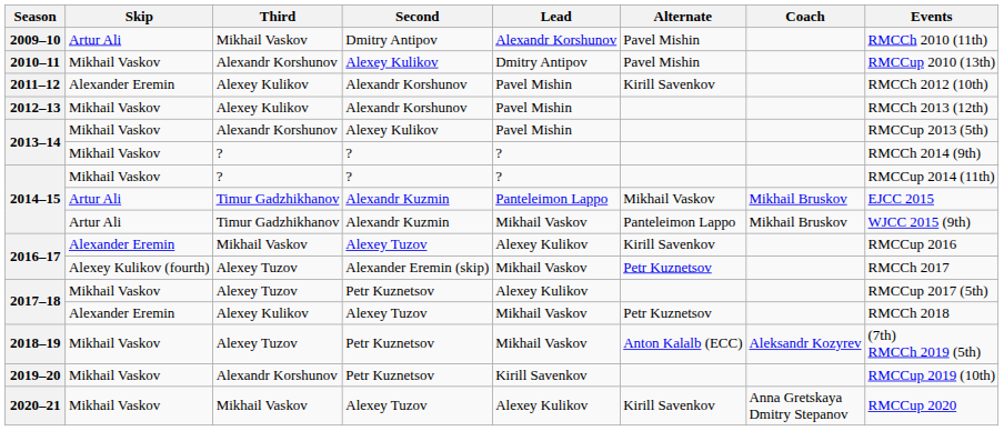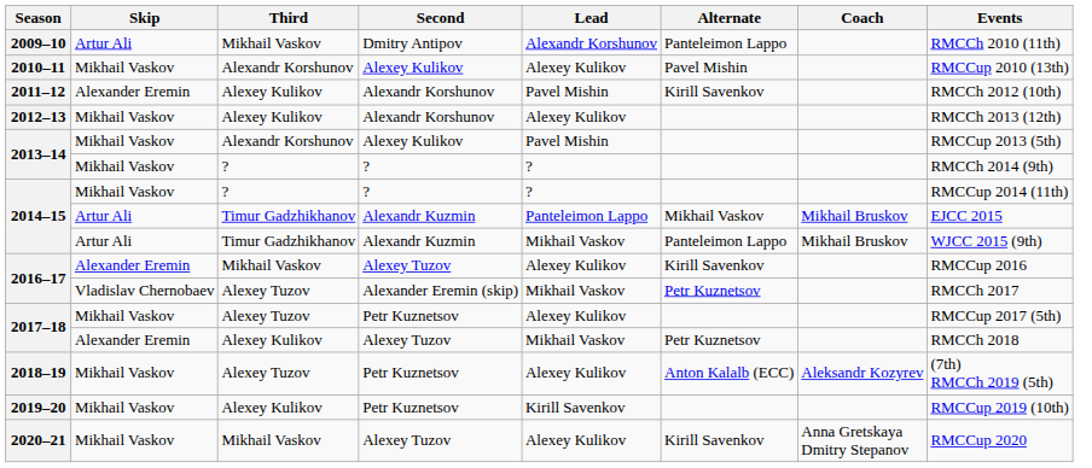 <table class="wikitable">
 <tr>
 <th scope="col" width=60>Season</th>
 <th scope="col">Skip</th>
 <th scope="col">Third</th>
 <th scope="col">Second</th>
 <th scope="col">Lead</th>
 <th scope="col">Alternate</th>
 <th scope="col">Coach</th>
 <th scope="col">Events</th>
 </tr>
 <tr>
 <th scope="row">2009–10</th>
 <td><a href='#'>Artur Ali</a></td>
 <td>Mikhail Vaskov</td>
 <td>Dmitry Antipov</td>
 <td><a href='#'>Alexandr Korshunov</a></td>
-<td>Pavel Mishin</td>
+<td>Panteleimon Lappo</td>
 <td></td>
 <td><a href='#'>RMCCh</a> 2010 (11th)</td>
 </tr>
 <tr>
 <th scope="row">2010–11</th>
 <td>Mikhail Vaskov</td>
 <td>Alexandr Korshunov</td>
 <td><a href='#'>Alexey Kulikov</a></td>
-<td>Dmitry Antipov</td>
+<td>Alexey Kulikov</td>
 <td>Pavel Mishin</td>
 <td></td>
 <td><a href='#'>RMCCup</a> 2010 (13th)</td>
 </tr>
 <tr>
 <th scope="row">2011–12</th>
 <td>Alexander Eremin</td>
 <td>Alexey Kulikov</td>
 <td>Alexandr Korshunov</td>
 <td>Pavel Mishin</td>
 <td>Kirill Savenkov</td>
 <td></td>
 <td>RMCCh 2012 (10th)</td>
 </tr>
 <tr>
 <th scope="row">2012–13</th>
 <td>Mikhail Vaskov</td>
 <td>Alexey Kulikov</td>
 <td>Alexandr Korshunov</td>
-<td>Pavel Mishin</td>
+<td>Alexey Kulikov</td>
 <td></td>
 <td></td>
 <td>RMCCh 2013 (12th)</td>
 </tr>
 <tr>
 <th scope="row" rowspan=2>2013–14</th>
 <td>Mikhail Vaskov</td>
 <td>Alexandr Korshunov</td>
 <td>Alexey Kulikov</td>
 <td>Pavel Mishin</td>
 <td></td>
 <td></td>
 <td>RMCCup 2013 (5th)</td>
 </tr>
 <tr>
 <td>Mikhail Vaskov</td>
 <td>?</td>
 <td>?</td>
 <td>?</td>
 <td></td>
 <td></td>
 <td>RMCCh 2014 (9th)</td>
 </tr>
 <tr>
 <th scope="row" rowspan=3>2014–15</th>
 <td>Mikhail Vaskov</td>
 <td>?</td>
 <td>?</td>
 <td>?</td>
 <td></td>
 <td></td>
 <td>RMCCup 2014 (11th)</td>
 </tr>
 <tr>
 <td><a href='#'>Artur Ali</a></td>
 <td><a href='#'>Timur Gadzhikhanov</a></td>
 <td><a href='#'>Alexandr Kuzmin</a></td>
 <td><a href='#'>Panteleimon Lappo</a></td>
 <td>Mikhail Vaskov</td>
 <td><a href='#'>Mikhail Bruskov</a></td>
 <td><a href='#'>EJCC 2015</a> </td>
 </tr>
 <tr>
 <td>Artur Ali</td>
 <td>Timur Gadzhikhanov</td>
 <td>Alexandr Kuzmin</td>
 <td>Mikhail Vaskov</td>
 <td>Panteleimon Lappo</td>
 <td>Mikhail Bruskov</td>
 <td><a href='#'>WJCC 2015</a> (9th)</td>
 </tr>
 <tr>
 <th scope="row" rowspan=2>2016–17</th>
 <td><a href='#'>Alexander Eremin</a></td>
 <td>Mikhail Vaskov</td>
 <td><a href='#'>Alexey Tuzov</a></td>
 <td>Alexey Kulikov</td>
 <td>Kirill Savenkov</td>
 <td></td>
 <td>RMCCup 2016 </td>
 </tr>
 <tr>
-<td>Alexey Kulikov (fourth)</td>
+<td>Vladislav Chernobaev</td>
 <td>Alexey Tuzov</td>
 <td>Alexander Eremin (skip)</td>
 <td>Mikhail Vaskov</td>
 <td><a href='#'>Petr Kuznetsov</a></td>
 <td></td>
 <td>RMCCh 2017 </td>
 </tr>
 <tr>
 <th scope="row" rowspan=2>2017–18</th>
 <td>Mikhail Vaskov</td>
 <td>Alexey Tuzov</td>
 <td>Petr Kuznetsov</td>
 <td>Alexey Kulikov</td>
 <td></td>
 <td></td>
 <td>RMCCup 2017 (5th)</td>
 </tr>
 <tr>
 <td>Alexander Eremin</td>
 <td>Alexey Kulikov</td>
 <td>Alexey Tuzov</td>
 <td>Mikhail Vaskov</td>
 <td>Petr Kuznetsov</td>
 <td></td>
 <td>RMCCh 2018 </td>
 </tr>
 <tr>
 <th scope="row">2018–19</th>
 <td>Mikhail Vaskov</td>
 <td>Alexey Tuzov</td>
 <td>Petr Kuznetsov</td>
-<td>Mikhail Vaskov</td>
+<td>Alexey Kulikov</td>
 <td><a href='#'>Anton Kalalb</a> (ECC)</td>
 <td><a href='#'>Aleksandr Kozyrev</a></td>
 <td> (7th)<br><a href='#'>RMCCh 2019</a> (5th)</td>
 </tr>
 <tr>
 <th scope="row">2019–20</th>
 <td>Mikhail Vaskov</td>
-<td>Alexandr Korshunov</td>
+<td>Alexey Kulikov</td>
 <td>Petr Kuznetsov</td>
 <td>Kirill Savenkov</td>
 <td></td>
 <td></td>
 <td><a href='#'>RMCCup 2019</a> (10th)</td>
 </tr>
 <tr>
 <th scope="row">2020–21</th>
 <td>Mikhail Vaskov</td>
 <td>Mikhail Vaskov</td>
 <td>Alexey Tuzov</td>
 <td>Alexey Kulikov</td>
 <td>Kirill Savenkov</td>
 <td>Anna Gretskaya <br> Dmitry Stepanov</td>
 <td><a href='#'>RMCCup 2020</a> </td>
 </tr>
 </table>
